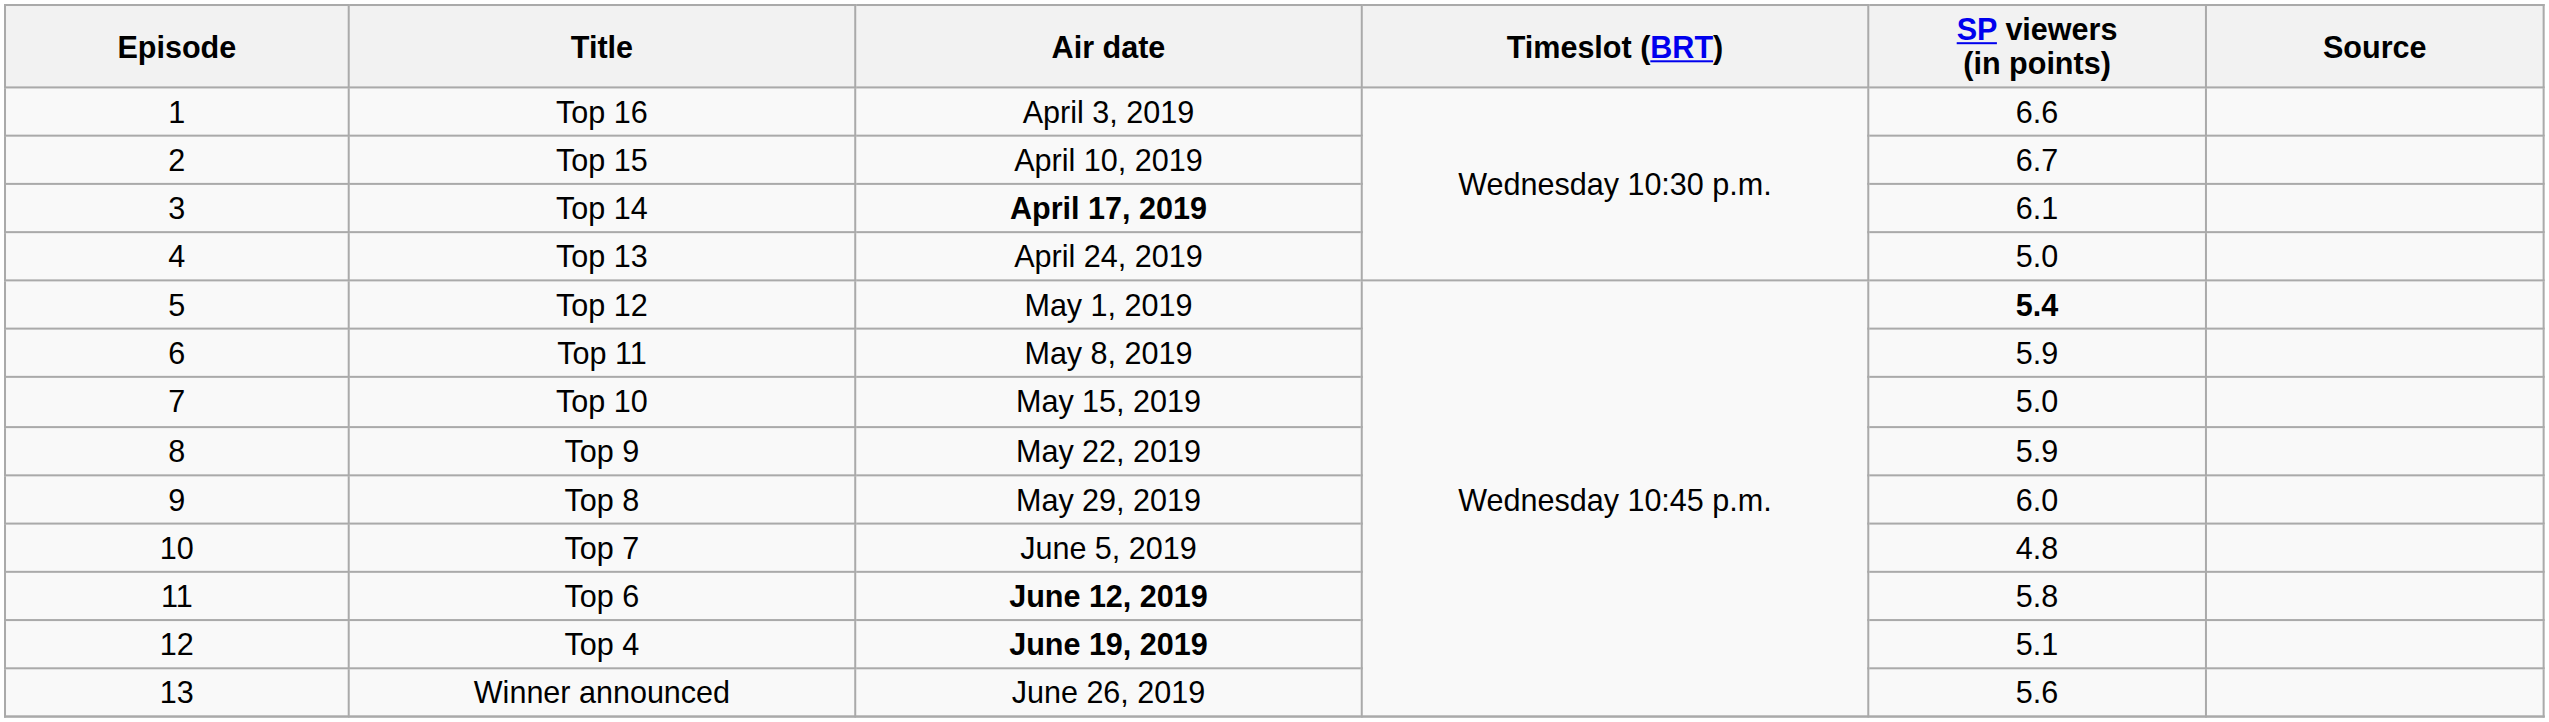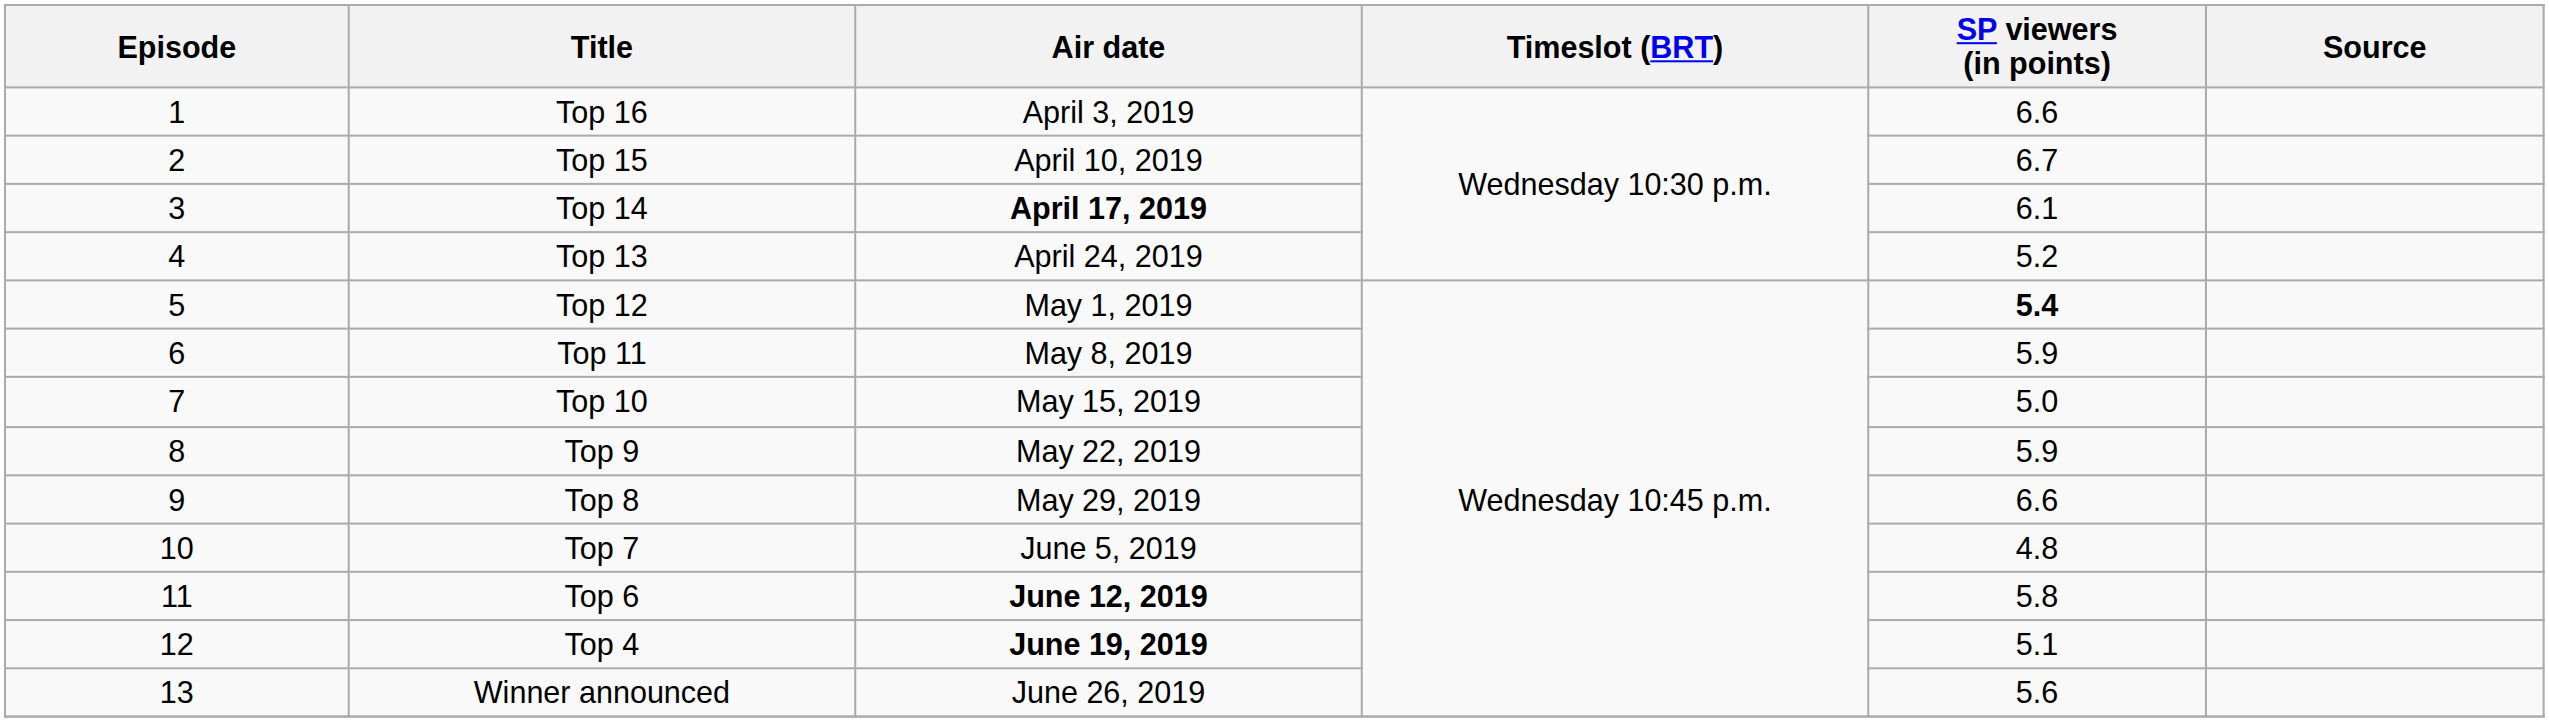 <table class="wikitable sortable" style="text-align:center; font-size:95%; width: 100%">
 <tr>
 <th width="05.0%">Episode</th>
 <th width="07.5%">Title</th>
 <th width="07.5%">Air date</th>
 <th width="07.5%">Timeslot (<a href='#'>BRT</a>)</th>
 <th width="05.0%"><a href='#'>SP</a> viewers<br>(in points)</th>
 <th width="05.0%">Source</th>
 </tr>
 <tr>
 <td>1</td>
 <td>Top 16</td>
 <td>April 3, 2019</td>
 <td rowspan=4>Wednesday 10:30 p.m.</td>
 <td>6.6</td>
 <td></td>
 </tr>
 <tr>
 <td>2</td>
 <td>Top 15</td>
 <td>April 10, 2019</td>
 <td>6.7</td>
 <td></td>
 </tr>
 <tr>
 <td>3</td>
 <td>Top 14</td>
 <td><strong>April 17, 2019</strong></td>
 <td>6.1</td>
 <td></td>
 </tr>
 <tr>
 <td>4</td>
 <td>Top 13</td>
 <td>April 24, 2019</td>
-<td>5.0</td>
+<td>5.2</td>
 <td></td>
 </tr>
 <tr>
 <td>5</td>
 <td>Top 12</td>
 <td>May 1, 2019</td>
 <td rowspan=9>Wednesday 10:45 p.m.</td>
 <td><strong>5.4</strong></td>
 <td></td>
 </tr>
 <tr>
 <td>6</td>
 <td>Top 11</td>
 <td>May 8, 2019</td>
 <td>5.9</td>
 <td></td>
 </tr>
 <tr>
 <td>7</td>
 <td>Top 10</td>
 <td>May 15, 2019</td>
 <td>5.0</td>
 <td></td>
 </tr>
 <tr>
 <td>8</td>
 <td>Top 9</td>
 <td>May 22, 2019</td>
 <td>5.9</td>
 <td></td>
 </tr>
 <tr>
 <td>9</td>
 <td>Top 8</td>
 <td>May 29, 2019</td>
-<td>6.0</td>
+<td>6.6</td>
 <td></td>
 </tr>
 <tr>
 <td>10</td>
 <td>Top 7</td>
 <td>June 5, 2019</td>
 <td>4.8</td>
 <td></td>
 </tr>
 <tr>
 <td>11</td>
 <td>Top 6</td>
 <td><strong>June 12, 2019</strong></td>
 <td>5.8</td>
 <td></td>
 </tr>
 <tr>
 <td>12</td>
 <td>Top 4</td>
 <td><strong>June 19, 2019</strong></td>
 <td>5.1</td>
 <td></td>
 </tr>
 <tr>
 <td>13</td>
 <td>Winner announced</td>
 <td>June 26, 2019</td>
 <td>5.6</td>
 <td></td>
 </tr>
 <tr>
 </tr>
 </table>
